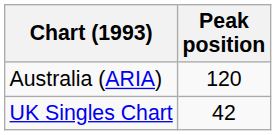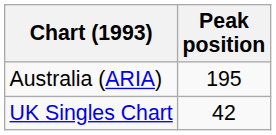 <table class="wikitable sortable">
 <tr>
 <th>Chart (1993)</th>
 <th>Peak<br>position</th>
 </tr>
 <tr>
 <td>Australia (<a href='#'>ARIA</a>)</td>
-<td style="text-align:center;">120</td>
+<td style="text-align:center;">195</td>
 </tr>
 <tr>
 <td><a href='#'>UK Singles Chart</a></td>
 <td style="text-align:center;">42</td>
 </tr>
 </table>
